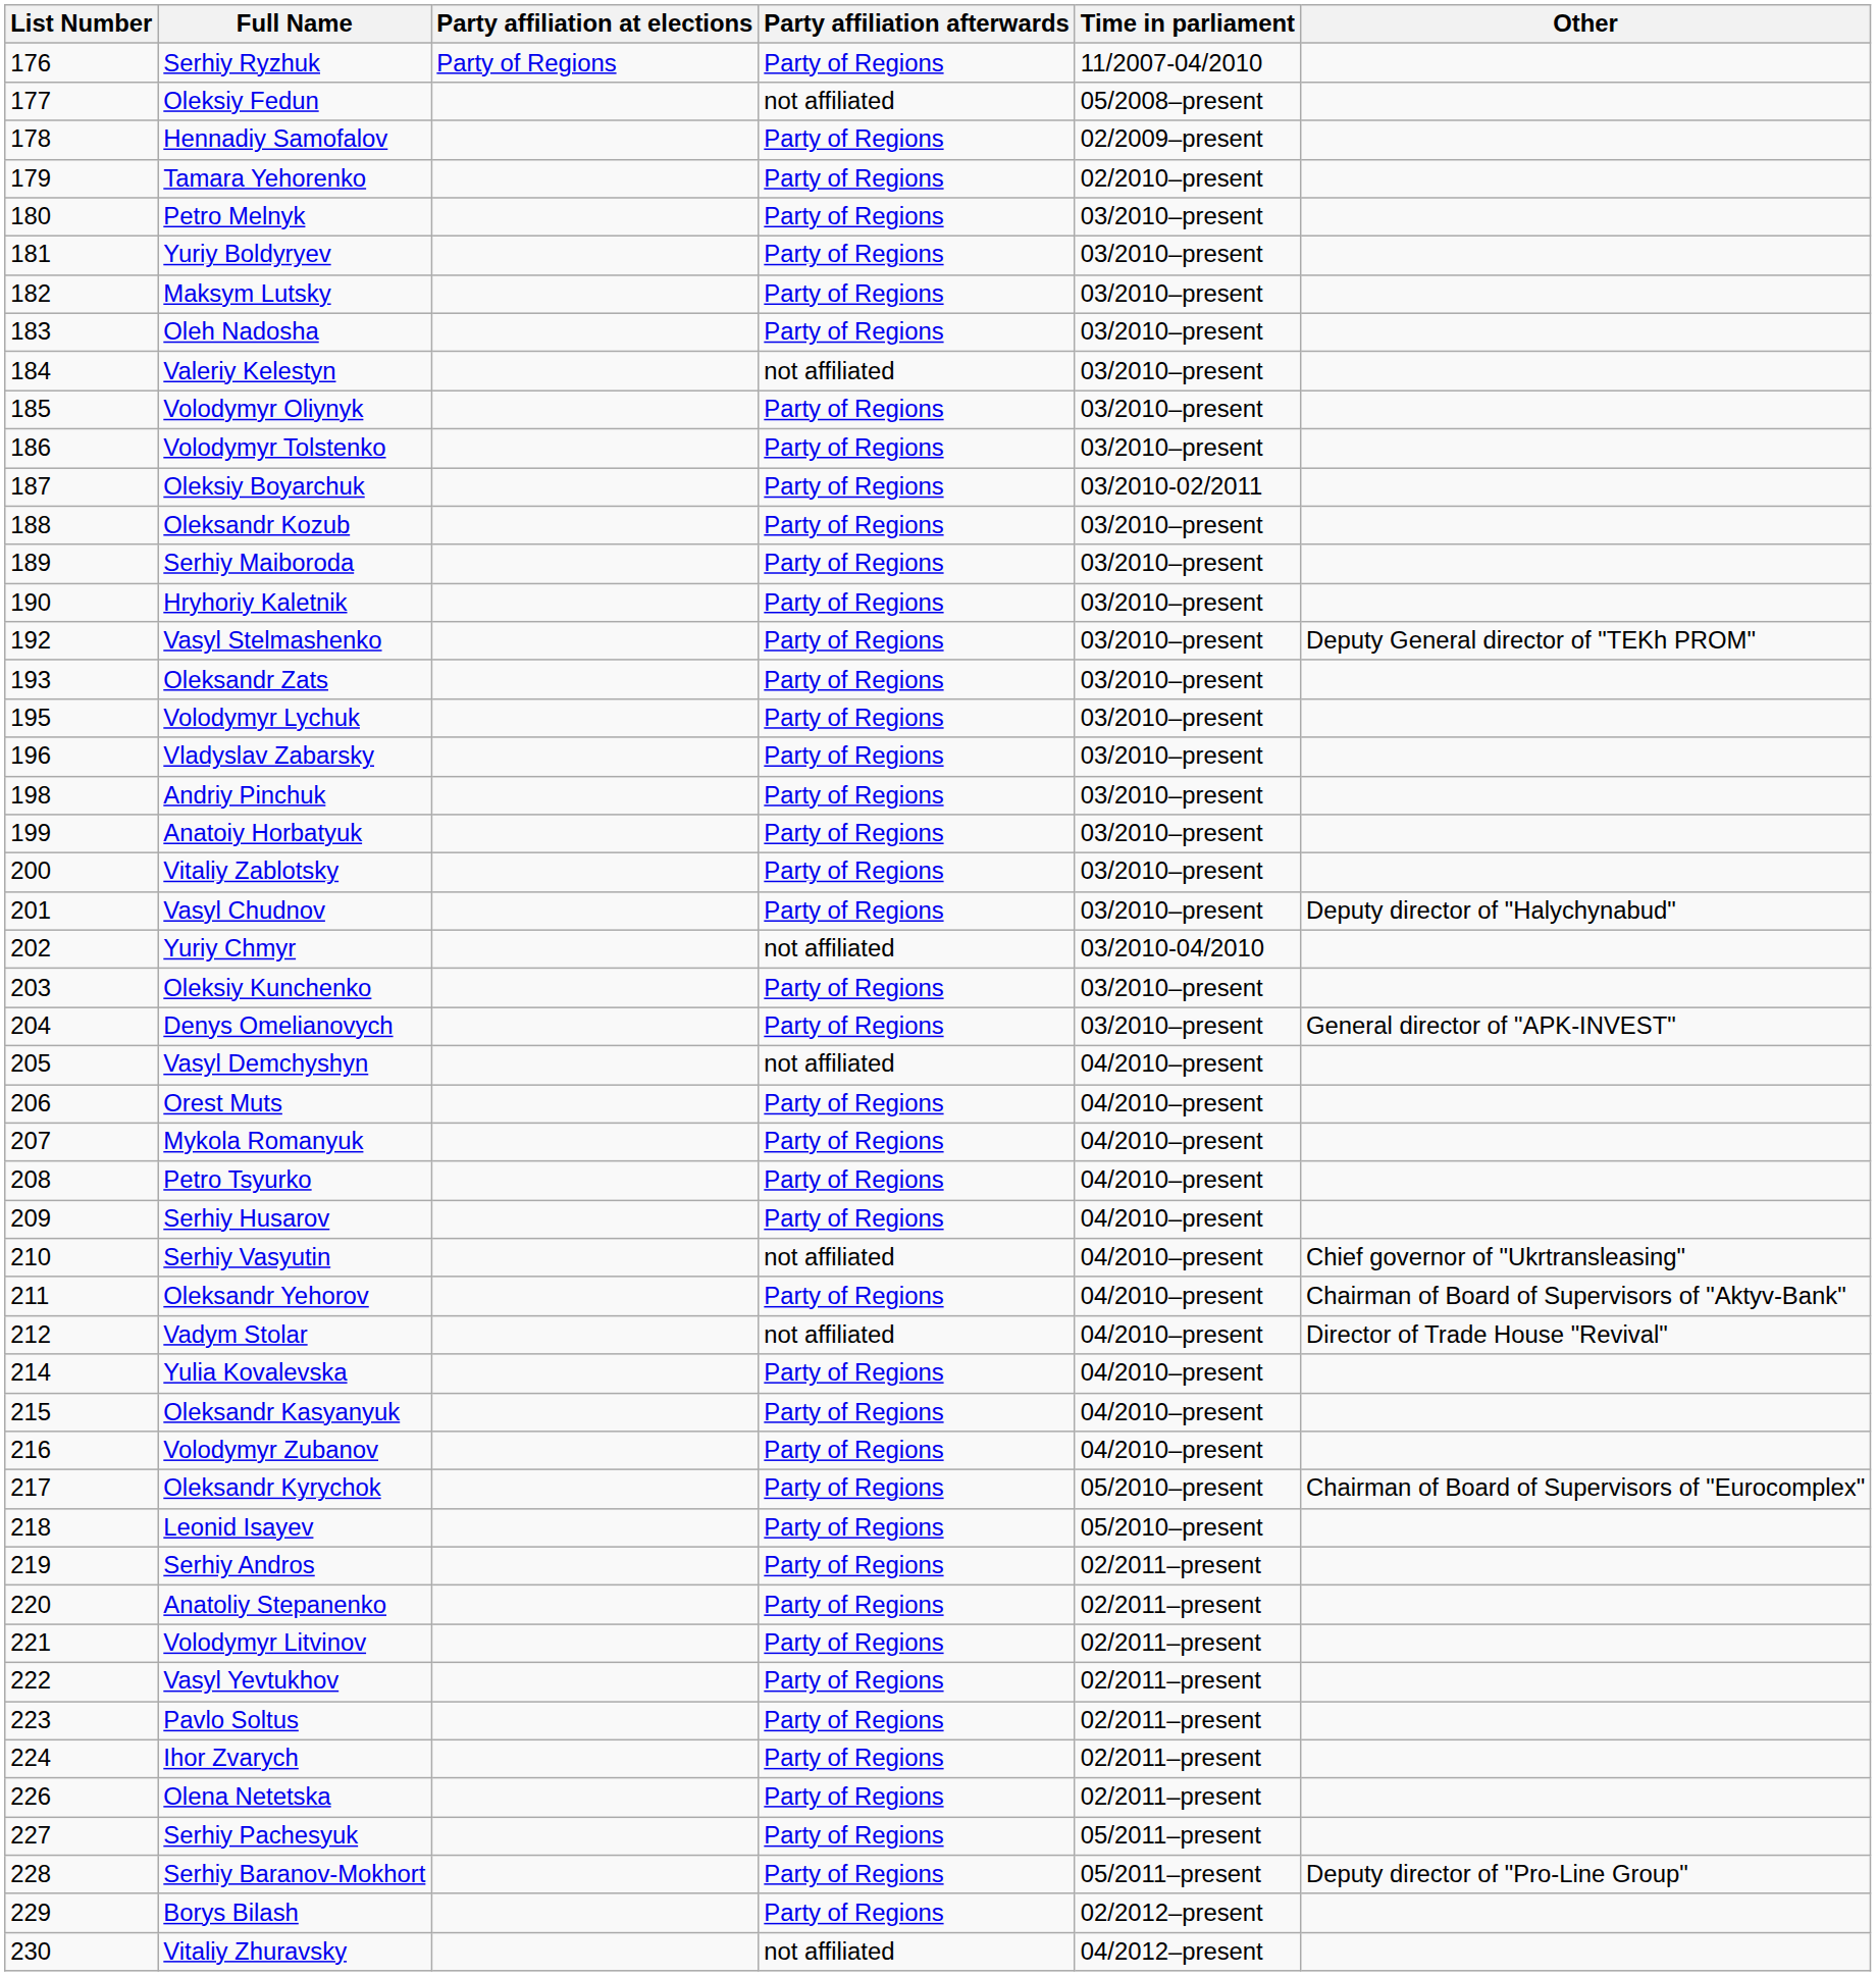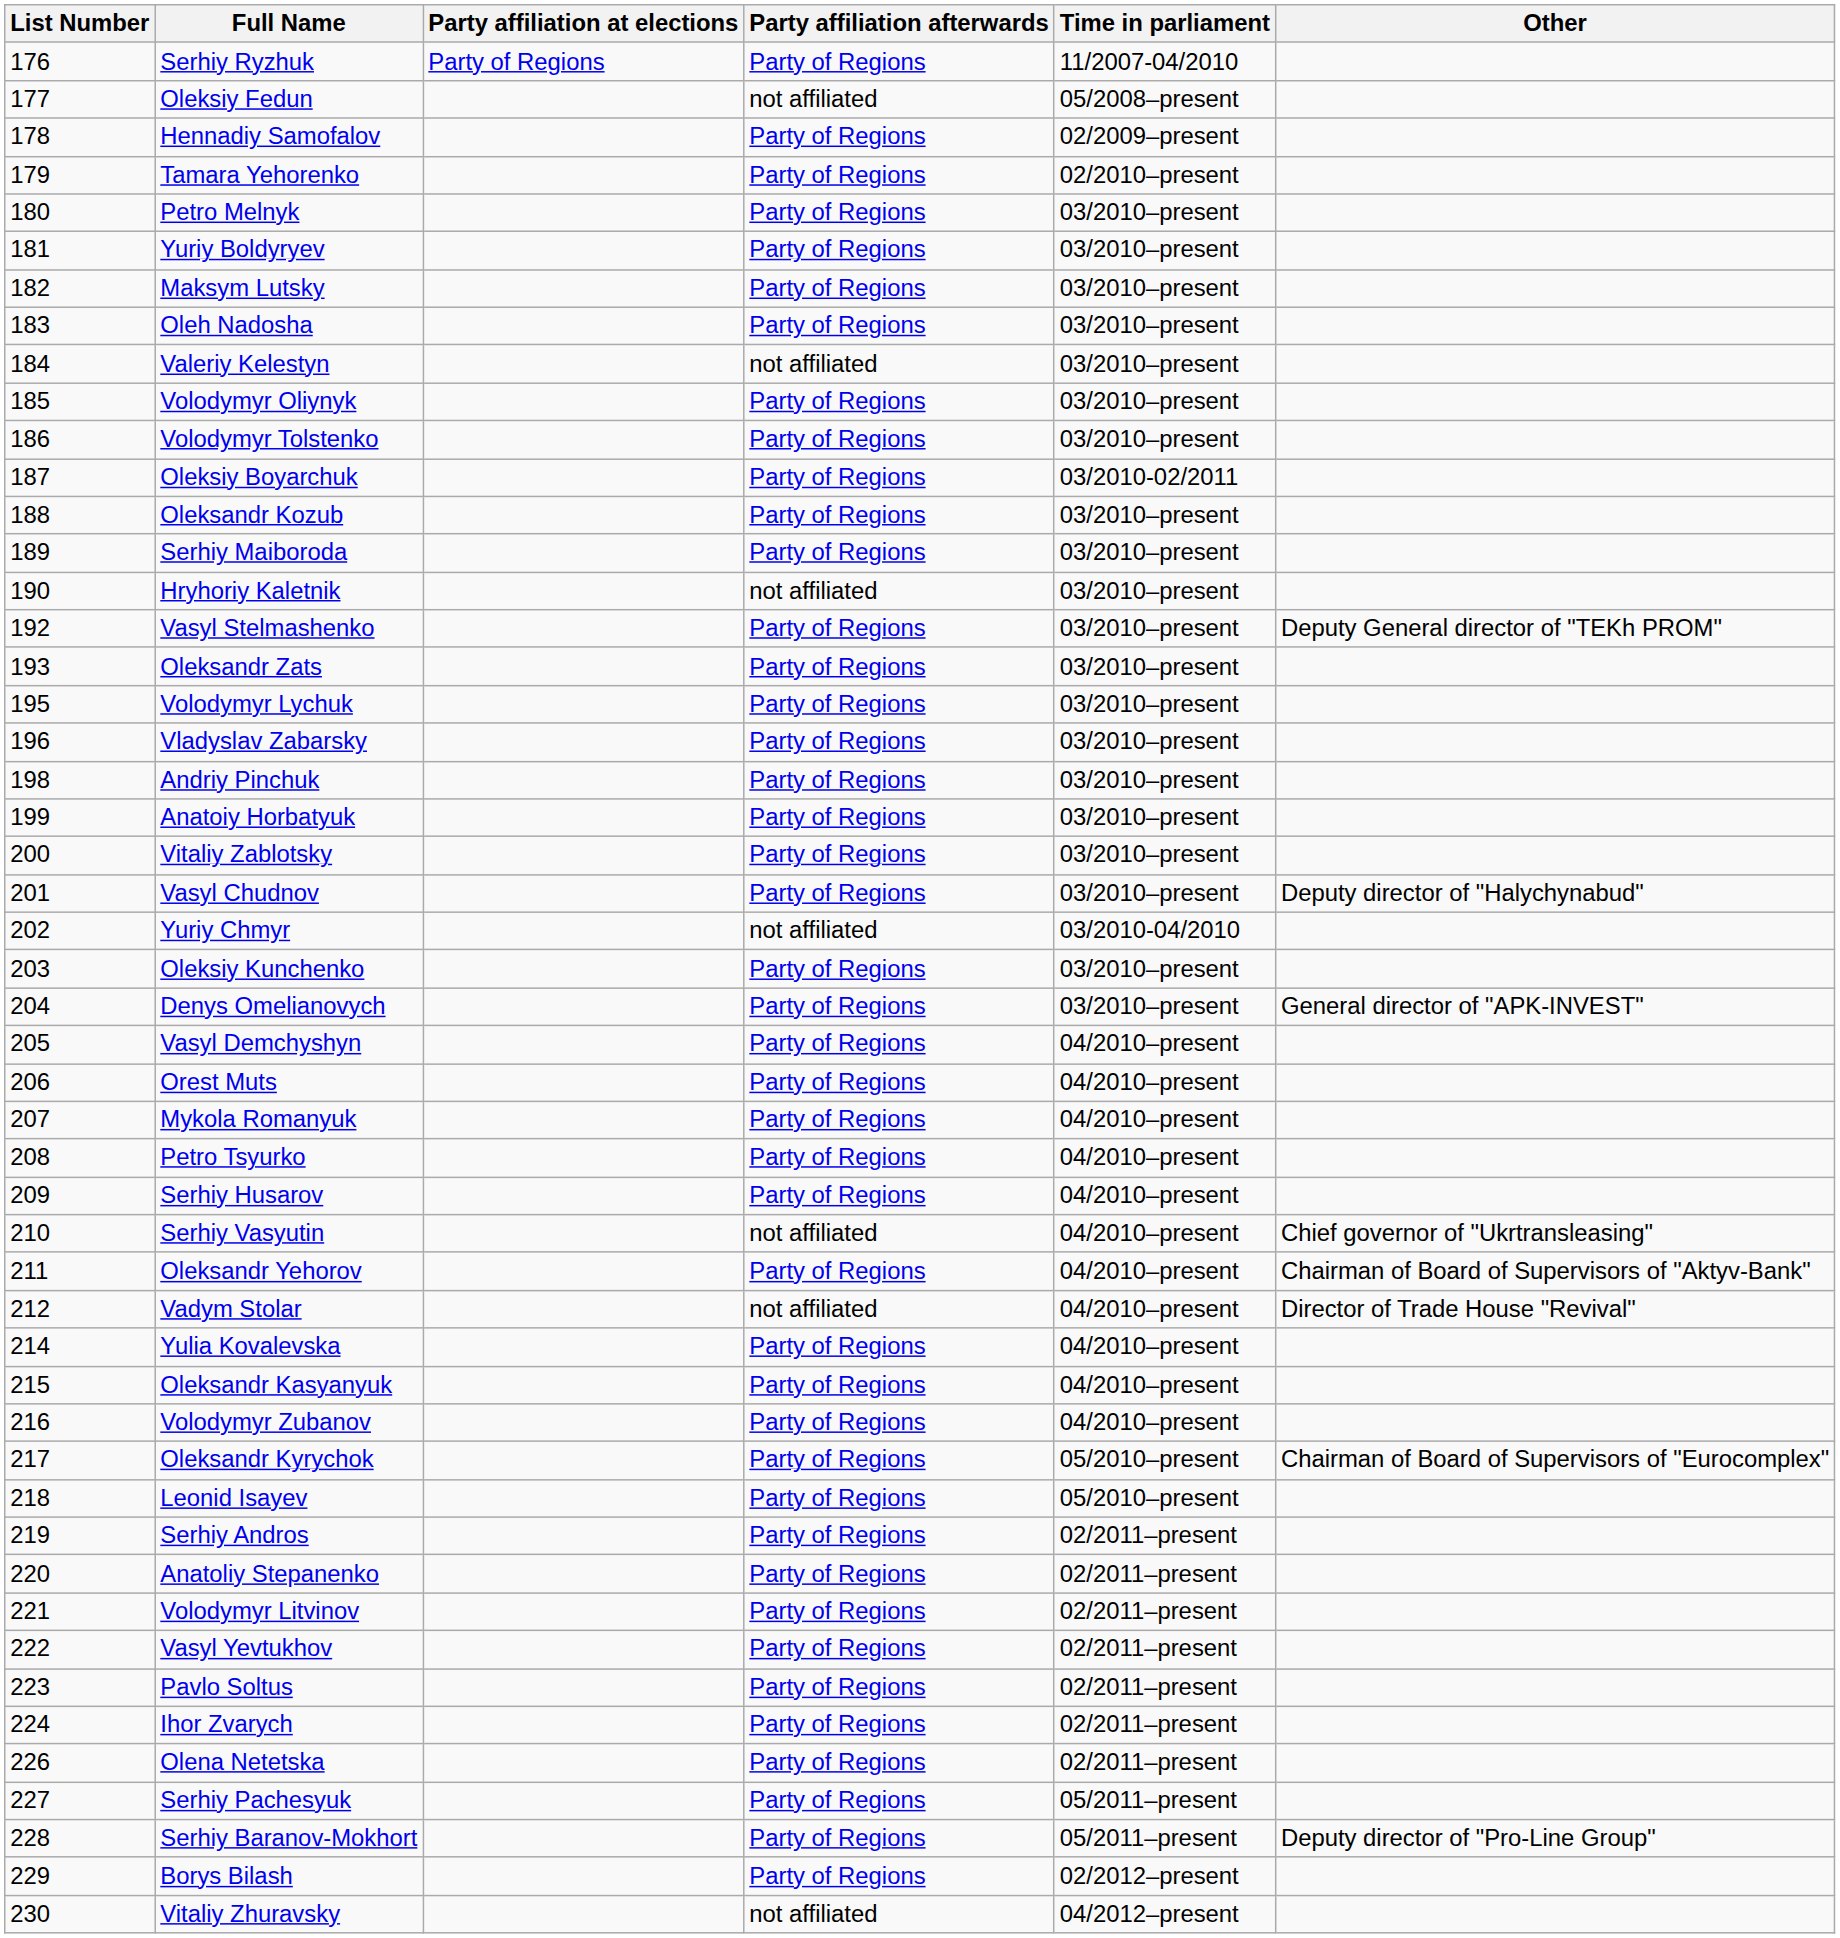 <table class="wikitable sortable">
 <tr>
 <th>List Number</th>
 <th>Full Name</th>
 <th>Party affiliation at elections</th>
 <th>Party affiliation afterwards</th>
 <th>Time in parliament</th>
 <th>Other</th>
 </tr>
 <tr>
 <td>176</td>
 <td><a href='#'>Serhiy Ryzhuk</a></td>
 <td><a href='#'>Party of Regions</a></td>
 <td><a href='#'>Party of Regions</a></td>
 <td>11/2007-04/2010</td>
 <td></td>
 </tr>
 <tr>
 <td>177</td>
 <td><a href='#'>Oleksiy Fedun</a></td>
 <td></td>
 <td>not affiliated</td>
 <td>05/2008–present</td>
 <td></td>
 </tr>
 <tr>
 <td>178</td>
 <td><a href='#'>Hennadiy Samofalov</a></td>
 <td></td>
 <td><a href='#'>Party of Regions</a></td>
 <td>02/2009–present</td>
 <td></td>
 </tr>
 <tr>
 <td>179</td>
 <td><a href='#'>Tamara Yehorenko</a></td>
 <td></td>
 <td><a href='#'>Party of Regions</a></td>
 <td>02/2010–present</td>
 <td></td>
 </tr>
 <tr>
 <td>180</td>
 <td><a href='#'>Petro Melnyk</a></td>
 <td></td>
 <td><a href='#'>Party of Regions</a></td>
 <td>03/2010–present</td>
 <td></td>
 </tr>
 <tr>
 <td>181</td>
 <td><a href='#'>Yuriy Boldyryev</a></td>
 <td></td>
 <td><a href='#'>Party of Regions</a></td>
 <td>03/2010–present</td>
 <td></td>
 </tr>
 <tr>
 <td>182</td>
 <td><a href='#'>Maksym Lutsky</a></td>
 <td></td>
 <td><a href='#'>Party of Regions</a></td>
 <td>03/2010–present</td>
 <td></td>
 </tr>
 <tr>
 <td>183</td>
 <td><a href='#'>Oleh Nadosha</a></td>
 <td></td>
 <td><a href='#'>Party of Regions</a></td>
 <td>03/2010–present</td>
 <td></td>
 </tr>
 <tr>
 <td>184</td>
 <td><a href='#'>Valeriy Kelestyn</a></td>
 <td></td>
 <td>not affiliated</td>
 <td>03/2010–present</td>
 <td></td>
 </tr>
 <tr>
 <td>185</td>
 <td><a href='#'>Volodymyr Oliynyk</a></td>
 <td></td>
 <td><a href='#'>Party of Regions</a></td>
 <td>03/2010–present</td>
 <td></td>
 </tr>
 <tr>
 <td>186</td>
 <td><a href='#'>Volodymyr Tolstenko</a></td>
 <td></td>
 <td><a href='#'>Party of Regions</a></td>
 <td>03/2010–present</td>
 <td></td>
 </tr>
 <tr>
 <td>187</td>
 <td><a href='#'>Oleksiy Boyarchuk</a></td>
 <td></td>
 <td><a href='#'>Party of Regions</a></td>
 <td>03/2010-02/2011</td>
 <td></td>
 </tr>
 <tr>
 <td>188</td>
 <td><a href='#'>Oleksandr Kozub</a></td>
 <td></td>
 <td><a href='#'>Party of Regions</a></td>
 <td>03/2010–present</td>
 <td></td>
 </tr>
 <tr>
 <td>189</td>
 <td><a href='#'>Serhiy Maiboroda</a></td>
 <td></td>
 <td><a href='#'>Party of Regions</a></td>
 <td>03/2010–present</td>
 <td></td>
 </tr>
 <tr>
 <td>190</td>
 <td><a href='#'>Hryhoriy Kaletnik</a></td>
 <td></td>
-<td><a href='#'>Party of Regions</a></td>
+<td>not affiliated</td>
 <td>03/2010–present</td>
 <td></td>
 </tr>
 <tr>
 <td>192</td>
 <td><a href='#'>Vasyl Stelmashenko</a></td>
 <td></td>
 <td><a href='#'>Party of Regions</a></td>
 <td>03/2010–present</td>
 <td>Deputy General director of "TEKh PROM"</td>
 </tr>
 <tr>
 <td>193</td>
 <td><a href='#'>Oleksandr Zats</a></td>
 <td></td>
 <td><a href='#'>Party of Regions</a></td>
 <td>03/2010–present</td>
 <td></td>
 </tr>
 <tr>
 <td>195</td>
 <td><a href='#'>Volodymyr Lychuk</a></td>
 <td></td>
 <td><a href='#'>Party of Regions</a></td>
 <td>03/2010–present</td>
 <td></td>
 </tr>
 <tr>
 <td>196</td>
 <td><a href='#'>Vladyslav Zabarsky</a></td>
 <td></td>
 <td><a href='#'>Party of Regions</a></td>
 <td>03/2010–present</td>
 <td></td>
 </tr>
 <tr>
 <td>198</td>
 <td><a href='#'>Andriy Pinchuk</a></td>
 <td></td>
 <td><a href='#'>Party of Regions</a></td>
 <td>03/2010–present</td>
 <td></td>
 </tr>
 <tr>
 <td>199</td>
 <td><a href='#'>Anatoiy Horbatyuk</a></td>
 <td></td>
 <td><a href='#'>Party of Regions</a></td>
 <td>03/2010–present</td>
 <td></td>
 </tr>
 <tr>
 <td>200</td>
 <td><a href='#'>Vitaliy Zablotsky</a></td>
 <td></td>
 <td><a href='#'>Party of Regions</a></td>
 <td>03/2010–present</td>
 <td></td>
 </tr>
 <tr>
 <td>201</td>
 <td><a href='#'>Vasyl Chudnov</a></td>
 <td></td>
 <td><a href='#'>Party of Regions</a></td>
 <td>03/2010–present</td>
 <td>Deputy director of "Halychynabud"</td>
 </tr>
 <tr>
 <td>202</td>
 <td><a href='#'>Yuriy Chmyr</a></td>
 <td></td>
 <td>not affiliated</td>
 <td>03/2010-04/2010</td>
 <td></td>
 </tr>
 <tr>
 <td>203</td>
 <td><a href='#'>Oleksiy Kunchenko</a></td>
 <td></td>
 <td><a href='#'>Party of Regions</a></td>
 <td>03/2010–present</td>
 <td></td>
 </tr>
 <tr>
 <td>204</td>
 <td><a href='#'>Denys Omelianovych</a></td>
 <td></td>
 <td><a href='#'>Party of Regions</a></td>
 <td>03/2010–present</td>
 <td>General director of "APK-INVEST"</td>
 </tr>
 <tr>
 <td>205</td>
 <td><a href='#'>Vasyl Demchyshyn</a></td>
 <td></td>
-<td>not affiliated</td>
+<td><a href='#'>Party of Regions</a></td>
 <td>04/2010–present</td>
 <td></td>
 </tr>
 <tr>
 <td>206</td>
 <td><a href='#'>Orest Muts</a></td>
 <td></td>
 <td><a href='#'>Party of Regions</a></td>
 <td>04/2010–present</td>
 <td></td>
 </tr>
 <tr>
 <td>207</td>
 <td><a href='#'>Mykola Romanyuk</a></td>
 <td></td>
 <td><a href='#'>Party of Regions</a></td>
 <td>04/2010–present</td>
 <td></td>
 </tr>
 <tr>
 <td>208</td>
 <td><a href='#'>Petro Tsyurko</a></td>
 <td></td>
 <td><a href='#'>Party of Regions</a></td>
 <td>04/2010–present</td>
 <td></td>
 </tr>
 <tr>
 <td>209</td>
 <td><a href='#'>Serhiy Husarov</a></td>
 <td></td>
 <td><a href='#'>Party of Regions</a></td>
 <td>04/2010–present</td>
 <td></td>
 </tr>
 <tr>
 <td>210</td>
 <td><a href='#'>Serhiy Vasyutin</a></td>
 <td></td>
 <td>not affiliated</td>
 <td>04/2010–present</td>
 <td>Chief governor of "Ukrtransleasing"</td>
 </tr>
 <tr>
 <td>211</td>
 <td><a href='#'>Oleksandr Yehorov</a></td>
 <td></td>
 <td><a href='#'>Party of Regions</a></td>
 <td>04/2010–present</td>
 <td>Chairman of Board of Supervisors of "Aktyv-Bank"</td>
 </tr>
 <tr>
 <td>212</td>
 <td><a href='#'>Vadym Stolar</a></td>
 <td></td>
 <td>not affiliated</td>
 <td>04/2010–present</td>
 <td>Director of Trade House "Revival"</td>
 </tr>
 <tr>
 <td>214</td>
 <td><a href='#'>Yulia Kovalevska</a></td>
 <td></td>
 <td><a href='#'>Party of Regions</a></td>
 <td>04/2010–present</td>
 <td></td>
 </tr>
 <tr>
 <td>215</td>
 <td><a href='#'>Oleksandr Kasyanyuk</a></td>
 <td></td>
 <td><a href='#'>Party of Regions</a></td>
 <td>04/2010–present</td>
 <td></td>
 </tr>
 <tr>
 <td>216</td>
 <td><a href='#'>Volodymyr Zubanov</a></td>
 <td></td>
 <td><a href='#'>Party of Regions</a></td>
 <td>04/2010–present</td>
 <td></td>
 </tr>
 <tr>
 <td>217</td>
 <td><a href='#'>Oleksandr Kyrychok</a></td>
 <td></td>
 <td><a href='#'>Party of Regions</a></td>
 <td>05/2010–present</td>
 <td>Chairman of Board of Supervisors of "Eurocomplex"</td>
 </tr>
 <tr>
 <td>218</td>
 <td><a href='#'>Leonid Isayev</a></td>
 <td></td>
 <td><a href='#'>Party of Regions</a></td>
 <td>05/2010–present</td>
 <td></td>
 </tr>
 <tr>
 <td>219</td>
 <td><a href='#'>Serhiy Andros</a></td>
 <td></td>
 <td><a href='#'>Party of Regions</a></td>
 <td>02/2011–present</td>
 <td></td>
 </tr>
 <tr>
 <td>220</td>
 <td><a href='#'>Anatoliy Stepanenko</a></td>
 <td></td>
 <td><a href='#'>Party of Regions</a></td>
 <td>02/2011–present</td>
 <td></td>
 </tr>
 <tr>
 <td>221</td>
 <td><a href='#'>Volodymyr Litvinov</a></td>
 <td></td>
 <td><a href='#'>Party of Regions</a></td>
 <td>02/2011–present</td>
 <td></td>
 </tr>
 <tr>
 <td>222</td>
 <td><a href='#'>Vasyl Yevtukhov</a></td>
 <td></td>
 <td><a href='#'>Party of Regions</a></td>
 <td>02/2011–present</td>
 <td></td>
 </tr>
 <tr>
 <td>223</td>
 <td><a href='#'>Pavlo Soltus</a></td>
 <td></td>
 <td><a href='#'>Party of Regions</a></td>
 <td>02/2011–present</td>
 <td></td>
 </tr>
 <tr>
 <td>224</td>
 <td><a href='#'>Ihor Zvarych</a></td>
 <td></td>
 <td><a href='#'>Party of Regions</a></td>
 <td>02/2011–present</td>
 <td></td>
 </tr>
 <tr>
 <td>226</td>
 <td><a href='#'>Olena Netetska</a></td>
 <td></td>
 <td><a href='#'>Party of Regions</a></td>
 <td>02/2011–present</td>
 <td></td>
 </tr>
 <tr>
 <td>227</td>
 <td><a href='#'>Serhiy Pachesyuk</a></td>
 <td></td>
 <td><a href='#'>Party of Regions</a></td>
 <td>05/2011–present</td>
 <td></td>
 </tr>
 <tr>
 <td>228</td>
 <td><a href='#'>Serhiy Baranov-Mokhort</a></td>
 <td></td>
 <td><a href='#'>Party of Regions</a></td>
 <td>05/2011–present</td>
 <td>Deputy director of "Pro-Line Group"</td>
 </tr>
 <tr>
 <td>229</td>
 <td><a href='#'>Borys Bilash</a></td>
 <td></td>
 <td><a href='#'>Party of Regions</a></td>
 <td>02/2012–present</td>
 <td></td>
 </tr>
 <tr>
 <td>230</td>
 <td><a href='#'>Vitaliy Zhuravsky</a></td>
 <td></td>
 <td>not affiliated</td>
 <td>04/2012–present</td>
 <td></td>
 </tr>
 </table>
